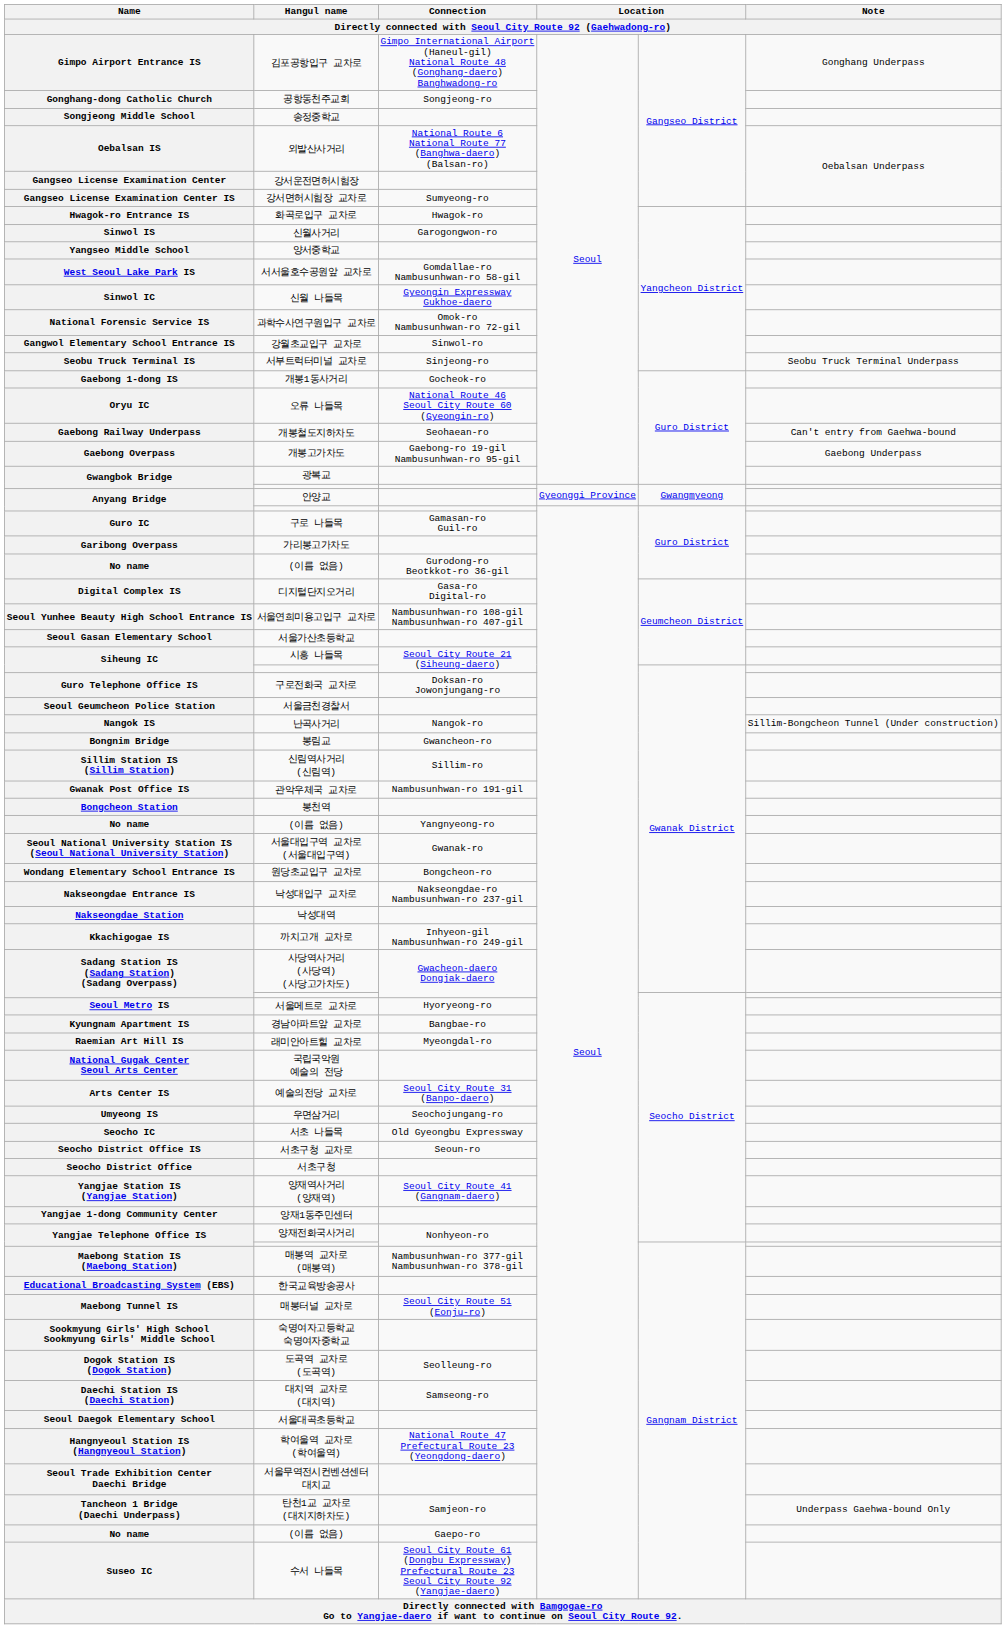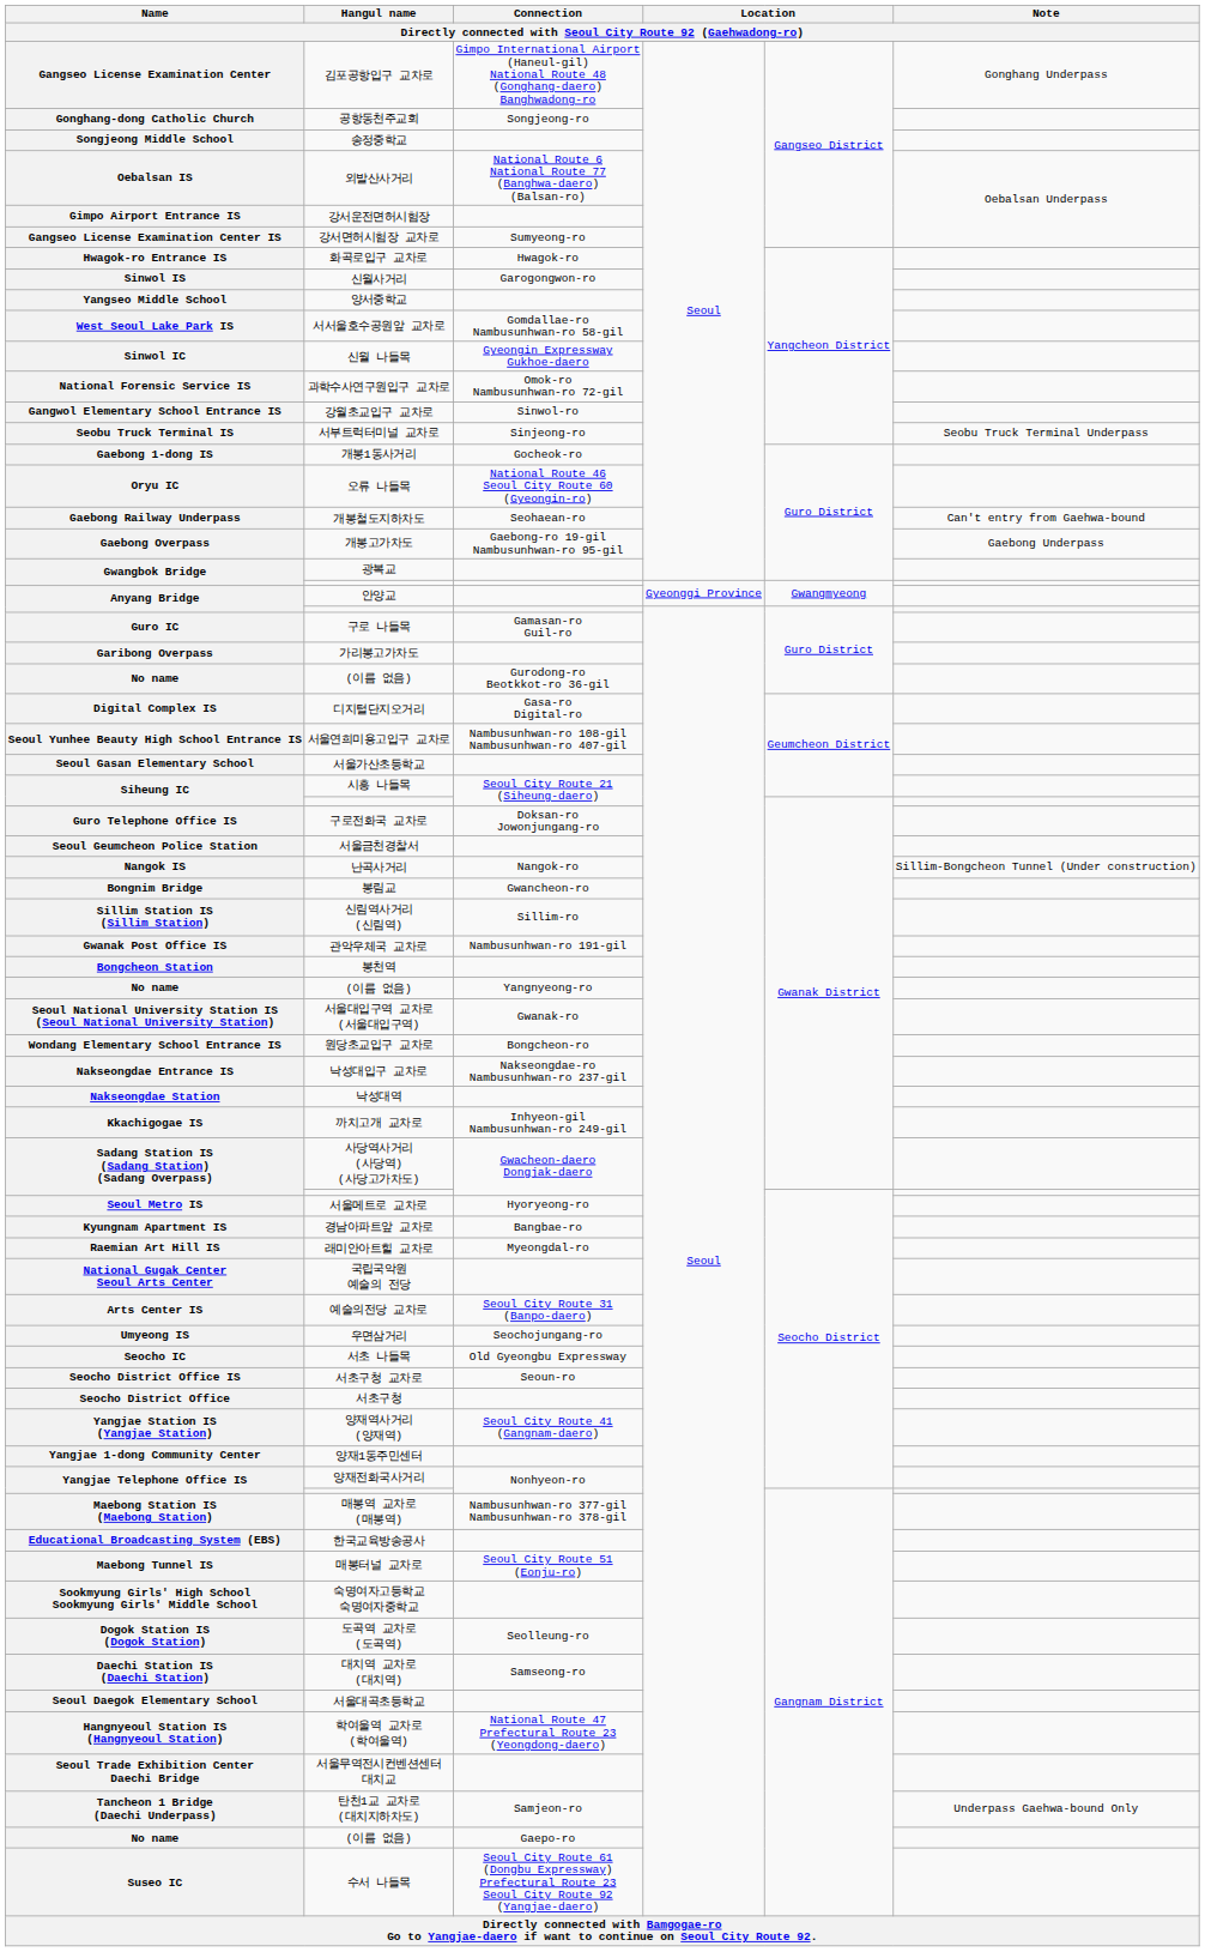 <table class="wikitable" style="font-size: 85%; text-align: center;">
 <tr>
 <th>Name </th>
 <th>Hangul name</th>
 <th>Connection</th>
 <th colspan="2">Location</th>
 <th>Note</th>
 </tr>
 <tr>
 <th colspan=6>Directly connected with <a href='#'>Seoul City Route 92</a> (<a href='#'>Gaehwadong-ro</a>)</th>
 </tr>
 <tr>
-<th>Gimpo Airport Entrance IS</th>
+<th>Gangseo License Examination Center</th>
 <td>김포공항입구 교차로</td>
 <td><a href='#'>Gimpo International Airport</a><br>(Haneul-gil)<br><a href='#'>National Route 48</a><br>(<a href='#'>Gonghang-daero</a>)<br><a href='#'>Banghwadong-ro</a></td>
 <td rowspan=19><a href='#'>Seoul</a></td>
 <td rowspan=6><a href='#'>Gangseo District</a></td>
 <td>Gonghang Underpass</td>
 </tr>
 <tr>
 <th>Gonghang-dong Catholic Church</th>
 <td>공항동천주교회</td>
 <td>Songjeong-ro</td>
 <td></td>
 </tr>
 <tr>
 <th>Songjeong Middle School</th>
 <td>송정중학교</td>
 <td></td>
 <td></td>
 </tr>
 <tr>
 <th>Oebalsan IS</th>
 <td>외발산사거리</td>
 <td><a href='#'>National Route 6</a><br><a href='#'>National Route 77</a><br>(<a href='#'>Banghwa-daero</a>)<br>(Balsan-ro)</td>
 <td rowspan=3>Oebalsan Underpass</td>
 </tr>
 <tr>
-<th>Gangseo License Examination Center</th>
+<th>Gimpo Airport Entrance IS</th>
 <td>강서운전면허시험장</td>
 <td></td>
 </tr>
 <tr>
 <th>Gangseo License Examination Center IS</th>
 <td>강서면허시험장 교차로</td>
 <td>Sumyeong-ro</td>
 </tr>
 <tr>
 <th>Hwagok-ro Entrance IS</th>
 <td>화곡로입구 교차로</td>
 <td>Hwagok-ro</td>
 <td rowspan=8><a href='#'>Yangcheon District</a></td>
 <td></td>
 </tr>
 <tr>
 <th>Sinwol IS</th>
 <td>신월사거리</td>
 <td>Garogongwon-ro</td>
 <td></td>
 </tr>
 <tr>
 <th>Yangseo Middle School</th>
 <td>양서중학교</td>
 <td></td>
 <td></td>
 </tr>
 <tr>
 <th><a href='#'>West Seoul Lake Park</a> IS</th>
 <td>서서울호수공원앞 교차로</td>
 <td>Gomdallae-ro<br>Nambusunhwan-ro 58-gil</td>
 <td></td>
 </tr>
 <tr>
 <th>Sinwol IC</th>
 <td>신월 나들목</td>
 <td><a href='#'>Gyeongin Expressway</a><br><a href='#'>Gukhoe-daero</a></td>
 <td></td>
 </tr>
 <tr>
 <th>National Forensic Service IS</th>
 <td>과학수사연구원입구 교차로</td>
 <td>Omok-ro<br>Nambusunhwan-ro 72-gil</td>
 <td></td>
 </tr>
 <tr>
 <th>Gangwol Elementary School Entrance IS</th>
 <td>강월초교입구 교차로</td>
 <td>Sinwol-ro</td>
 <td></td>
 </tr>
 <tr>
 <th>Seobu Truck Terminal IS</th>
 <td>서부트럭터미널 교차로</td>
 <td>Sinjeong-ro</td>
 <td>Seobu Truck Terminal Underpass</td>
 </tr>
 <tr>
 <th>Gaebong 1-dong IS</th>
 <td>개봉1동사거리</td>
 <td>Gocheok-ro</td>
 <td rowspan=5><a href='#'>Guro District</a></td>
 <td></td>
 </tr>
 <tr>
 <th>Oryu IC</th>
 <td>오류 나들목</td>
 <td><a href='#'>National Route 46</a><br><a href='#'>Seoul City Route 60</a><br>(<a href='#'>Gyeongin-ro</a>)</td>
 <td></td>
 </tr>
 <tr>
 <th>Gaebong Railway Underpass</th>
 <td>개봉철도지하차도</td>
 <td>Seohaean-ro</td>
 <td>Can't entry from Gaehwa-bound</td>
 </tr>
 <tr>
 <th>Gaebong Overpass</th>
 <td>개봉고가차도</td>
 <td>Gaebong-ro 19-gil<br>Nambusunhwan-ro 95-gil</td>
 <td>Gaebong Underpass</td>
 </tr>
 <tr>
 <th rowspan=2>Gwangbok Bridge</th>
 <td>광복교</td>
 <td></td>
 <td></td>
 </tr>
 <tr>
 <td></td>
 <td></td>
 <td rowspan=2><a href='#'>Gyeonggi Province</a></td>
 <td rowspan=2><a href='#'>Gwangmyeong</a></td>
 <td></td>
 </tr>
 <tr>
 <th rowspan=2>Anyang Bridge</th>
 <td>안양교</td>
 <td></td>
 <td></td>
 </tr>
 <tr>
 <td></td>
 <td></td>
 <td rowspan=49><a href='#'>Seoul</a></td>
 <td rowspan=4><a href='#'>Guro District</a></td>
 <td></td>
 </tr>
 <tr>
 <th>Guro IC</th>
 <td>구로 나들목</td>
 <td>Gamasan-ro<br>Guil-ro</td>
 <td></td>
 </tr>
 <tr>
 <th>Garibong Overpass</th>
 <td>가리봉고가차도</td>
 <td></td>
 <td></td>
 </tr>
 <tr>
 <th>No name</th>
 <td>(이름 없음)</td>
 <td>Gurodong-ro<br>Beotkkot-ro 36-gil</td>
 <td></td>
 </tr>
 <tr>
 <th>Digital Complex IS</th>
 <td>디지털단지오거리</td>
 <td>Gasa-ro<br>Digital-ro</td>
 <td rowspan=4><a href='#'>Geumcheon District</a></td>
 <td></td>
 </tr>
 <tr>
 <th>Seoul Yunhee Beauty High School Entrance IS</th>
 <td>서울연희미용고입구 교차로</td>
 <td>Nambusunhwan-ro 108-gil<br>Nambusunhwan-ro 407-gil</td>
 <td></td>
 </tr>
 <tr>
 <th>Seoul Gasan Elementary School</th>
 <td>서울가산초등학교</td>
 <td></td>
 <td></td>
 </tr>
 <tr>
 <th rowspan=2>Siheung IC</th>
 <td>시흥 나들목</td>
 <td rowspan=2><a href='#'>Seoul City Route 21</a><br>(<a href='#'>Siheung-daero</a>)</td>
 <td></td>
 </tr>
 <tr>
 <td></td>
 <td rowspan=15><a href='#'>Gwanak District</a></td>
 <td></td>
 </tr>
 <tr>
 <th>Guro Telephone Office IS</th>
 <td>구로전화국 교차로</td>
 <td>Doksan-ro<br>Jowonjungang-ro</td>
 <td></td>
 </tr>
 <tr>
 <th>Seoul Geumcheon Police Station</th>
 <td>서울금천경찰서</td>
 <td></td>
 <td></td>
 </tr>
 <tr>
 <th>Nangok IS</th>
 <td>난곡사거리</td>
 <td>Nangok-ro</td>
 <td>Sillim-Bongcheon Tunnel (Under construction)</td>
 </tr>
 <tr>
 <th>Bongnim Bridge</th>
 <td>봉림교</td>
 <td>Gwancheon-ro</td>
 <td></td>
 </tr>
 <tr>
 <th>Sillim Station IS<br>(<a href='#'>Sillim Station</a>)</th>
 <td>신림역사거리<br>(신림역)</td>
 <td>Sillim-ro</td>
 <td></td>
 </tr>
 <tr>
 <th>Gwanak Post Office IS</th>
 <td>관악우체국 교차로</td>
 <td>Nambusunhwan-ro 191-gil</td>
 <td></td>
 </tr>
 <tr>
 <th><a href='#'>Bongcheon Station</a></th>
 <td>봉천역</td>
 <td></td>
 <td></td>
 </tr>
 <tr>
 <th>No name</th>
 <td>(이름 없음)</td>
 <td>Yangnyeong-ro</td>
 <td></td>
 </tr>
 <tr>
 <th>Seoul National University Station IS<br>(<a href='#'>Seoul National University Station</a>)</th>
 <td>서울대입구역 교차로<br>(서울대입구역)</td>
 <td>Gwanak-ro</td>
 <td></td>
 </tr>
 <tr>
 <th>Wondang Elementary School Entrance IS</th>
 <td>원당초교입구 교차로</td>
 <td>Bongcheon-ro</td>
 <td></td>
 </tr>
 <tr>
 <th>Nakseongdae Entrance IS</th>
 <td>낙성대입구 교차로</td>
 <td>Nakseongdae-ro<br>Nambusunhwan-ro 237-gil</td>
 <td></td>
 </tr>
 <tr>
 <th><a href='#'>Nakseongdae Station</a></th>
 <td>낙성대역</td>
 <td></td>
 <td></td>
 </tr>
 <tr>
 <th>Kkachigogae IS</th>
 <td>까치고개 교차로</td>
 <td>Inhyeon-gil<br>Nambusunhwan-ro 249-gil</td>
 <td></td>
 </tr>
 <tr>
 <th rowspan=2>Sadang Station IS<br>(<a href='#'>Sadang Station</a>)<br>(Sadang Overpass)</th>
 <td>사당역사거리<br>(사당역)<br>(사당고가차도)</td>
 <td rowspan=2><a href='#'>Gwacheon-daero</a><br><a href='#'>Dongjak-daero</a></td>
 <td></td>
 </tr>
 <tr>
 <td></td>
 <td rowspan=13><a href='#'>Seocho District</a></td>
 <td></td>
 </tr>
 <tr>
 <th><a href='#'>Seoul Metro</a> IS</th>
 <td>서울메트로 교차로</td>
 <td>Hyoryeong-ro</td>
 <td></td>
 </tr>
 <tr>
 <th>Kyungnam Apartment IS</th>
 <td>경남아파트앞 교차로</td>
 <td>Bangbae-ro</td>
 <td></td>
 </tr>
 <tr>
 <th>Raemian Art Hill IS</th>
 <td>래미안아트힐 교차로</td>
 <td>Myeongdal-ro</td>
 <td></td>
 </tr>
 <tr>
 <th><a href='#'>National Gugak Center</a><br><a href='#'>Seoul Arts Center</a></th>
 <td>국립국악원<br>예술의 전당</td>
 <td></td>
 <td></td>
 </tr>
 <tr>
 <th>Arts Center IS</th>
 <td>예술의전당 교차로</td>
 <td><a href='#'>Seoul City Route 31</a><br>(<a href='#'>Banpo-daero</a>)</td>
 <td></td>
 </tr>
 <tr>
 <th>Umyeong IS</th>
 <td>우면삼거리</td>
 <td>Seochojungang-ro</td>
 <td></td>
 </tr>
 <tr>
 <th>Seocho IC</th>
 <td>서초 나들목</td>
 <td>Old Gyeongbu Expressway</td>
 <td></td>
 </tr>
 <tr>
 <th>Seocho District Office IS</th>
 <td>서초구청 교차로</td>
 <td>Seoun-ro</td>
 <td></td>
 </tr>
 <tr>
 <th>Seocho District Office</th>
 <td>서초구청</td>
 <td></td>
 <td></td>
 </tr>
 <tr>
 <th>Yangjae Station IS<br>(<a href='#'>Yangjae Station</a>)</th>
 <td>양재역사거리<br>(양재역)</td>
 <td><a href='#'>Seoul City Route 41</a><br>(<a href='#'>Gangnam-daero</a>)</td>
 <td></td>
 </tr>
 <tr>
 <th>Yangjae 1-dong Community Center</th>
 <td>양재1동주민센터</td>
 <td></td>
 <td></td>
 </tr>
 <tr>
 <th rowspan=2>Yangjae Telephone Office IS</th>
 <td>양재전화국사거리</td>
 <td rowspan=2>Nonhyeon-ro</td>
 <td></td>
 </tr>
 <tr>
 <td></td>
 <td rowspan=13><a href='#'>Gangnam District</a></td>
 <td></td>
 </tr>
 <tr>
 <th>Maebong Station IS<br>(<a href='#'>Maebong Station</a>)</th>
 <td>매봉역 교차로<br>(매봉역)</td>
 <td>Nambusunhwan-ro 377-gil<br>Nambusunhwan-ro 378-gil</td>
 <td></td>
 </tr>
 <tr>
 <th><a href='#'>Educational Broadcasting System</a> (EBS)</th>
 <td>한국교육방송공사</td>
 <td></td>
 <td></td>
 </tr>
 <tr>
 <th>Maebong Tunnel IS</th>
 <td>매봉터널 교차로</td>
 <td><a href='#'>Seoul City Route 51</a><br>(<a href='#'>Eonju-ro</a>)</td>
 <td></td>
 </tr>
 <tr>
 <th>Sookmyung Girls' High School<br>Sookmyung Girls' Middle School</th>
 <td>숙명여자고등학교<br>숙명여자중학교</td>
 <td></td>
 <td></td>
 </tr>
 <tr>
 <th>Dogok Station IS<br>(<a href='#'>Dogok Station</a>)</th>
 <td>도곡역 교차로<br>(도곡역)</td>
 <td>Seolleung-ro</td>
 <td></td>
 </tr>
 <tr>
 <th>Daechi Station IS<br>(<a href='#'>Daechi Station</a>)</th>
 <td>대치역 교차로<br>(대치역)</td>
 <td>Samseong-ro</td>
 <td></td>
 </tr>
 <tr>
 <th>Seoul Daegok Elementary School</th>
 <td>서울대곡초등학교</td>
 <td></td>
 <td></td>
 </tr>
 <tr>
 <th>Hangnyeoul Station IS<br>(<a href='#'>Hangnyeoul Station</a>)</th>
 <td>학여울역 교차로<br>(학여울역)</td>
 <td><a href='#'>National Route 47</a><br><a href='#'>Prefectural Route 23</a><br>(<a href='#'>Yeongdong-daero</a>)</td>
 <td></td>
 </tr>
 <tr>
 <th>Seoul Trade Exhibition Center<br>Daechi Bridge</th>
 <td>서울무역전시컨벤션센터<br>대치교</td>
 <td></td>
 <td></td>
 </tr>
 <tr>
 <th>Tancheon 1 Bridge<br>(Daechi Underpass)</th>
 <td>탄천1교 교차로<br>(대치지하차도)</td>
 <td>Samjeon-ro</td>
 <td>Underpass Gaehwa-bound Only</td>
 </tr>
 <tr>
 <th>No name</th>
 <td>(이름 없음)</td>
 <td>Gaepo-ro</td>
 <td></td>
 </tr>
 <tr>
 <th>Suseo IC</th>
 <td>수서 나들목</td>
 <td><a href='#'>Seoul City Route 61</a><br>(<a href='#'>Dongbu Expressway</a>)<br><a href='#'>Prefectural Route 23</a><br><a href='#'>Seoul City Route 92</a><br>(<a href='#'>Yangjae-daero</a>)</td>
 <td></td>
 </tr>
 <tr>
 <th colspan="6">Directly connected with <a href='#'>Bamgogae-ro</a><br>Go to <a href='#'>Yangjae-daero</a> if want to continue on <a href='#'>Seoul City Route 92</a>.</th>
 </tr>
 </table>
